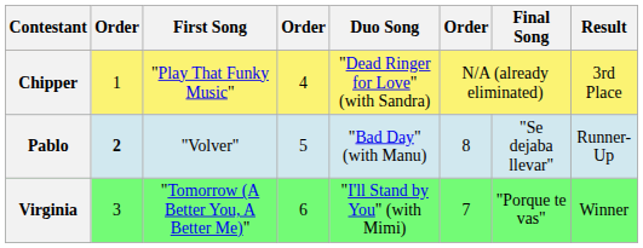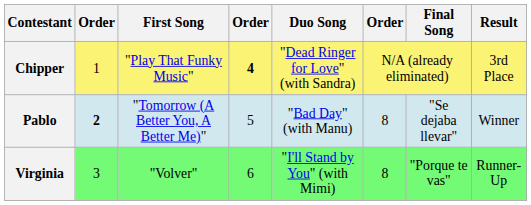 <table class="wikitable plainrowheaders" style="text-align:center;">
 <tr>
 <th scope="col">Contestant</th>
 <th scope="col">Order</th>
 <th scope="col">First Song</th>
 <th scope="col">Order</th>
 <th scope="col">Duo Song</th>
 <th scope="col">Order</th>
 <th scope="col">Final Song</th>
 <th scope="col">Result</th>
 </tr>
 <tr style="background-color: rgb(251, 243, 115);">
 <th scope="row">Chipper</th>
 <td>1</td>
 <td>"<a href='#'>Play That Funky Music</a>"</td>
-<td>4</td>
+<td><strong>4</strong></td>
 <td>"<a href='#'>Dead Ringer for Love</a>" (with Sandra)</td>
 <td colspan="2">N/A (already eliminated)</td>
 <td>3rd Place</td>
 </tr>
 <tr style="background-color: rgb(209, 232, 239);">
 <th scope="row">Pablo</th>
 <td><strong>2</strong></td>
-<td>"Volver"</td>
+<td>"<a href='#'>Tomorrow (A Better You, A Better Me)</a>"</td>
 <td>5</td>
 <td>"<a href='#'>Bad Day</a>" (with Manu)</td>
 <td>8</td>
 <td>"Se dejaba llevar"</td>
-<td>Runner-Up</td>
+<td>Winner</td>
 </tr>
 <tr style="background-color: rgb(115, 251, 118);">
 <th scope="row">Virginia</th>
 <td>3</td>
-<td>"<a href='#'>Tomorrow (A Better You, A Better Me)</a>"</td>
+<td>"Volver"</td>
 <td>6</td>
 <td>"<a href='#'>I'll Stand by You</a>" (with Mimi)</td>
-<td>7</td>
+<td>8</td>
 <td>"Porque te vas"</td>
-<td>Winner</td>
+<td>Runner-Up</td>
 </tr>
 </table>
